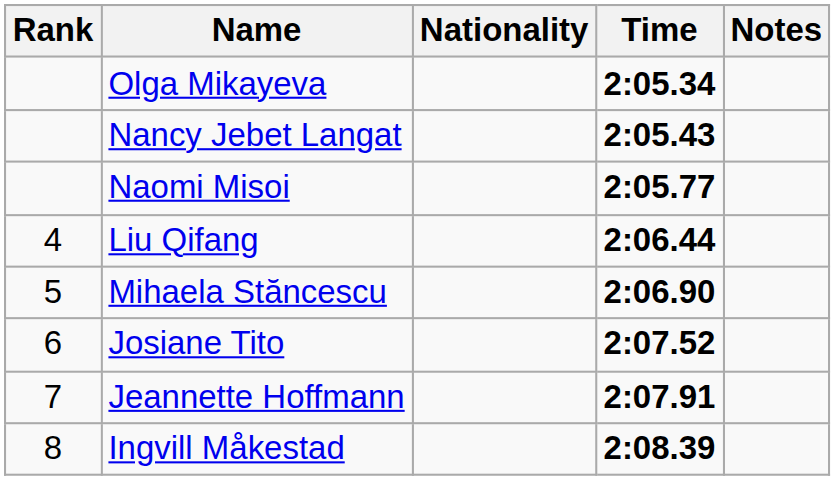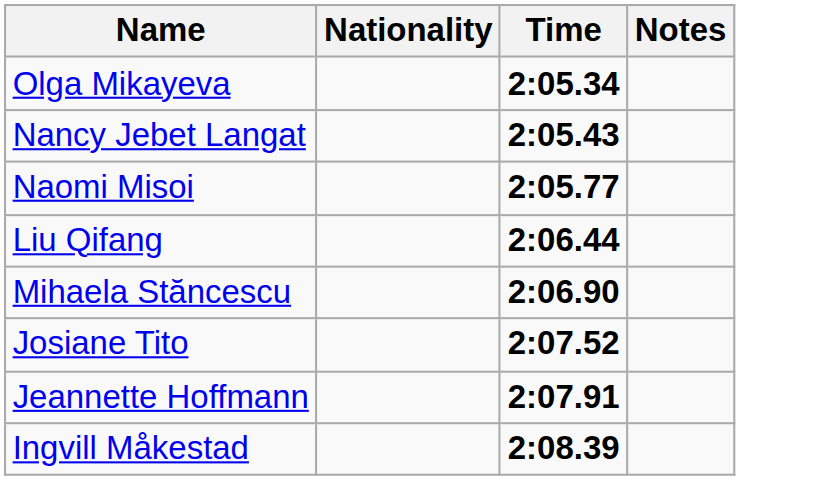 <table class="wikitable sortable" style="text-align:center">
 <tr>
-<th>Rank</th>
 <th>Name</th>
 <th>Nationality</th>
 <th>Time</th>
 <th>Notes</th>
 </tr>
 <tr>
-<td></td>
 <td align=left><a href='#'>Olga Mikayeva</a></td>
 <td align=left></td>
 <td><strong>2:05.34</strong></td>
 <td></td>
 </tr>
 <tr>
-<td></td>
 <td align=left><a href='#'>Nancy Jebet Langat</a></td>
 <td align=left></td>
 <td><strong>2:05.43</strong></td>
 <td></td>
 </tr>
 <tr>
-<td></td>
 <td align=left><a href='#'>Naomi Misoi</a></td>
 <td align=left></td>
 <td><strong>2:05.77</strong></td>
 <td></td>
 </tr>
 <tr>
-<td>4</td>
 <td align=left><a href='#'>Liu Qifang</a></td>
 <td align=left></td>
 <td><strong>2:06.44</strong></td>
 <td></td>
 </tr>
 <tr>
-<td>5</td>
 <td align=left><a href='#'>Mihaela Stăncescu</a></td>
 <td align=left></td>
 <td><strong>2:06.90</strong></td>
 <td></td>
 </tr>
 <tr>
-<td>6</td>
 <td align=left><a href='#'>Josiane Tito</a></td>
 <td align=left></td>
 <td><strong>2:07.52</strong></td>
 <td></td>
 </tr>
 <tr>
-<td>7</td>
 <td align=left><a href='#'>Jeannette Hoffmann</a></td>
 <td align=left></td>
 <td><strong>2:07.91</strong></td>
 <td></td>
 </tr>
 <tr>
-<td>8</td>
 <td align=left><a href='#'>Ingvill Måkestad</a></td>
 <td align=left></td>
 <td><strong>2:08.39</strong></td>
 <td></td>
 </tr>
 </table>
